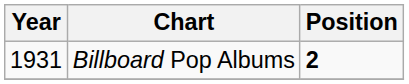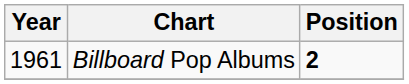 <table class="wikitable">
 <tr>
 <th>Year</th>
 <th>Chart</th>
 <th>Position</th>
 </tr>
 <tr>
-<td>1931</td>
+<td>1961</td>
 <td><em>Billboard</em> Pop Albums</td>
 <td><strong>2</strong></td>
 </tr>
 <tr>
 </tr>
 </table>
